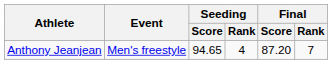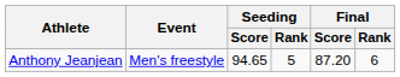 <table class=wikitable style=font-size:90%;text-align:center>
 <tr>
 <th rowspan=2>Athlete</th>
 <th rowspan=2>Event</th>
 <th colspan=2>Seeding</th>
 <th colspan=2>Final</th>
 </tr>
 <tr style=font-size:95%>
 <th>Score</th>
 <th>Rank</th>
 <th>Score</th>
 <th>Rank</th>
 </tr>
 <tr>
 <td align=left><a href='#'>Anthony Jeanjean</a></td>
 <td rowspan="2"align=left><a href='#'>Men's freestyle</a></td>
 <td>94.65</td>
-<td>4</td>
+<td>5</td>
 <td>87.20</td>
-<td>7</td>
+<td>6</td>
 </tr>
 </table>
